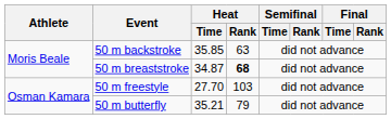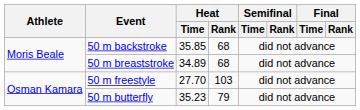 <table class=wikitable style="font-size:90%">
 <tr>
 <th rowspan="2">Athlete</th>
 <th rowspan="2">Event</th>
 <th colspan="2">Heat</th>
 <th colspan="2">Semifinal</th>
 <th colspan="2">Final</th>
 </tr>
 <tr style="font-size:95%">
 <th>Time</th>
 <th>Rank</th>
 <th>Time</th>
 <th>Rank</th>
 <th>Time</th>
 <th>Rank</th>
 </tr>
 <tr align=center>
 <td align=left rowspan=2><a href='#'>Moris Beale</a></td>
 <td align=left><a href='#'>50 m backstroke</a></td>
 <td>35.85</td>
-<td>63</td>
+<td>68</td>
 <td colspan=4>did not advance</td>
 </tr>
 <tr align=center>
 <td align=left><a href='#'>50 m breaststroke</a></td>
-<td>34.87</td>
-<td><strong>68</strong></td>
+<td>34.89</td>
+<td>68</td>
 <td colspan=4>did not advance</td>
 </tr>
 <tr align=center>
 <td align=left rowspan=2><a href='#'>Osman Kamara</a></td>
 <td align=left><a href='#'>50 m freestyle</a></td>
 <td>27.70</td>
 <td>103</td>
 <td colspan=4>did not advance</td>
 </tr>
 <tr align=center>
 <td align=left><a href='#'>50 m butterfly</a></td>
-<td>35.21</td>
+<td>35.23</td>
 <td>79</td>
 <td colspan=4>did not advance</td>
 </tr>
 </table>
